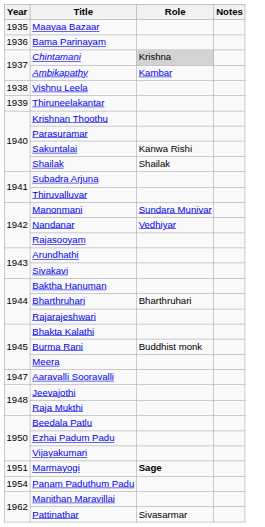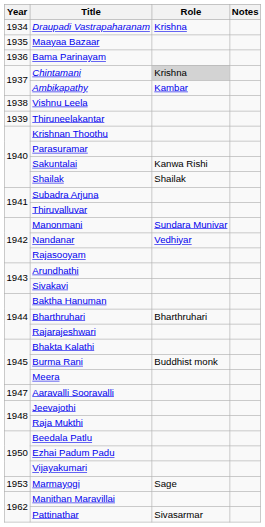 <table class="wikitable">
 <tr style="background:#ccc; text-align:center;">
 <th>Year</th>
 <th>Title</th>
 <th>Role</th>
 <th>Notes</th>
+</tr>
+<tr>
+<td>1934</td>
+<td><em><a href='#'>Draupadi Vastrapaharanam</a></em></td>
+<td><a href='#'>Krishna</a></td>
+<td></td>
 </tr>
 <tr>
 <td>1935</td>
 <td><a href='#'>Maayaa Bazaar</a></td>
 <td></td>
 <td></td>
 </tr>
 <tr>
 <td>1936</td>
 <td><a href='#'>Bama Parinayam</a></td>
 <td></td>
 <td></td>
 </tr>
 <tr>
 <td rowspan="2">1937</td>
 <td><em><a href='#'>Chintamani</a></em></td>
 <td style="background: lightgrey;">Krishna</td>
 <td></td>
 </tr>
 <tr>
 <td><em><a href='#'>Ambikapathy</a></em></td>
 <td><a href='#'>Kambar</a></td>
 <td></td>
 </tr>
 <tr>
 <td>1938</td>
 <td><a href='#'>Vishnu Leela</a></td>
 <td></td>
 <td></td>
 </tr>
 <tr>
 <td>1939</td>
 <td><a href='#'>Thiruneelakantar</a></td>
 <td></td>
 <td></td>
 </tr>
 <tr>
 <td rowspan=4>1940</td>
 <td><a href='#'>Krishnan Thoothu</a></td>
 <td></td>
 <td></td>
 </tr>
 <tr>
 <td><a href='#'>Parasuramar</a></td>
 <td></td>
 <td></td>
 </tr>
 <tr>
 <td><a href='#'>Sakuntalai</a></td>
 <td>Kanwa Rishi</td>
 <td></td>
 </tr>
 <tr>
 <td><a href='#'>Shailak</a></td>
 <td>Shailak</td>
 <td></td>
 </tr>
 <tr>
 <td rowspan=2>1941</td>
 <td><a href='#'>Subadra Arjuna</a></td>
 <td></td>
 <td></td>
 </tr>
 <tr>
 <td><a href='#'>Thiruvalluvar</a></td>
 <td></td>
 <td></td>
 </tr>
 <tr>
 <td rowspan=3>1942</td>
 <td><a href='#'>Manonmani</a></td>
 <td><a href='#'>Sundara Munivar</a></td>
 <td></td>
 </tr>
 <tr>
 <td><a href='#'>Nandanar</a></td>
 <td><a href='#'>Vedhiyar</a></td>
 <td></td>
 </tr>
 <tr>
 <td><a href='#'>Rajasooyam</a></td>
 <td></td>
 <td></td>
 </tr>
 <tr>
 <td rowspan=2>1943</td>
 <td><a href='#'>Arundhathi</a></td>
 <td></td>
 <td></td>
 </tr>
 <tr>
 <td><a href='#'>Sivakavi</a></td>
 <td></td>
 <td></td>
 </tr>
 <tr>
 <td rowspan=3>1944</td>
 <td><a href='#'>Baktha Hanuman</a></td>
 <td></td>
 <td></td>
 </tr>
 <tr>
 <td><a href='#'>Bharthruhari</a></td>
 <td>Bharthruhari</td>
 <td></td>
 </tr>
 <tr>
 <td><a href='#'>Rajarajeshwari</a></td>
 <td></td>
 <td></td>
 </tr>
 <tr>
 <td rowspan=3>1945</td>
 <td><a href='#'>Bhakta Kalathi</a></td>
 <td></td>
 <td></td>
 </tr>
 <tr>
 <td><a href='#'>Burma Rani</a></td>
 <td>Buddhist monk</td>
 <td></td>
 </tr>
 <tr>
 <td><a href='#'>Meera</a></td>
 <td></td>
 <td></td>
 </tr>
 <tr>
 <td>1947</td>
 <td><a href='#'>Aaravalli Sooravalli</a></td>
 <td></td>
 <td></td>
 </tr>
 <tr>
 <td rowspan=2>1948</td>
 <td><a href='#'>Jeevajothi</a></td>
 <td></td>
 <td></td>
 </tr>
 <tr>
 <td><a href='#'>Raja Mukthi</a></td>
 <td></td>
 <td></td>
 </tr>
 <tr>
 <td rowspan=3>1950</td>
 <td><a href='#'>Beedala Patlu</a></td>
 <td></td>
 <td></td>
 </tr>
 <tr>
 <td><a href='#'>Ezhai Padum Padu</a></td>
 <td></td>
 <td></td>
 </tr>
 <tr>
 <td><a href='#'>Vijayakumari</a></td>
 <td></td>
 <td></td>
 </tr>
 <tr>
-<td>1951</td>
+<td>1953</td>
 <td><a href='#'>Marmayogi</a></td>
-<td><strong>Sage</strong></td>
-<td></td>
-</tr>
-<tr>
-<td>1954</td>
-<td><a href='#'>Panam Paduthum Padu</a></td>
-<td></td>
+<td>Sage</td>
 <td></td>
 </tr>
 <tr>
 <td rowspan=2>1962</td>
 <td><a href='#'>Manithan Maravillai</a></td>
 <td></td>
 <td></td>
 </tr>
 <tr>
 <td><a href='#'>Pattinathar</a></td>
 <td>Sivasarmar</td>
 <td></td>
 </tr>
 </table>
